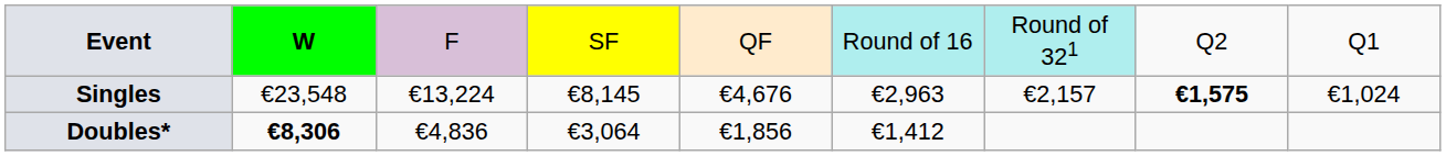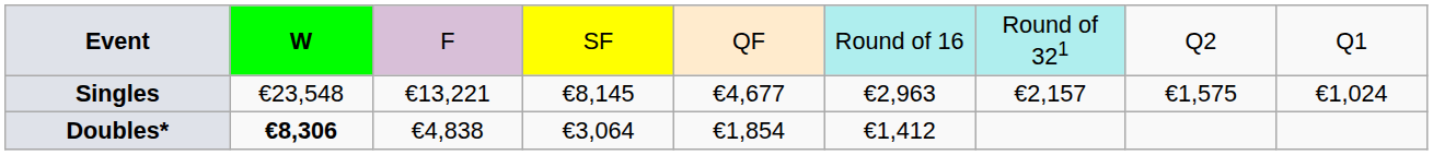 <table class=wikitable style=font-size:90%;text-align:center>
 <tr>
 <td style="width:130px; background:#dfe2e9;"><strong>Event</strong></td>
 <td style="width:80px; background:lime;"><strong>W</strong></td>
 <td style="width:85px; background:thistle;">F</td>
 <td style="width:85px; background:#ff0;">SF</td>
 <td style="width:85px; background:#ffebcd;">QF</td>
 <td style="width:85px; background:#afeeee;">Round of 16</td>
 <td style="width:85px; background:#afeeee;">Round of 32<sup>1</sup></td>
 <td width=85>Q2</td>
 <td width=85>Q1</td>
 </tr>
 <tr>
 <td style="background:#dfe2e9;"><strong>Singles</strong></td>
 <td>€23,548</td>
-<td>€13,224</td>
+<td>€13,221</td>
 <td>€8,145</td>
-<td>€4,676</td>
+<td>€4,677</td>
 <td>€2,963</td>
 <td>€2,157</td>
-<td><strong>€1,575</strong></td>
+<td>€1,575</td>
 <td>€1,024</td>
 </tr>
 <tr>
 <td style="background:#dfe2e9;"><strong>Doubles*</strong></td>
 <td><strong>€8,306</strong></td>
-<td>€4,836</td>
+<td>€4,838</td>
 <td>€3,064</td>
-<td>€1,856</td>
+<td>€1,854</td>
 <td>€1,412</td>
 <td></td>
 <td></td>
 <td></td>
 </tr>
 </table>
